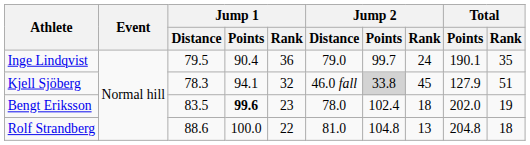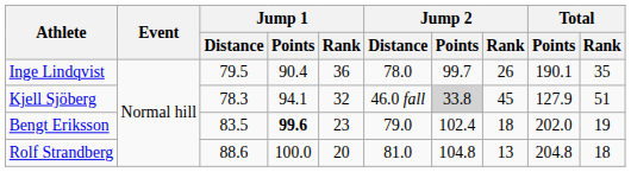 <table class="wikitable" style="font-size:90%">
 <tr>
 <th rowspan="2">Athlete</th>
 <th rowspan="2">Event</th>
 <th colspan="3">Jump 1</th>
 <th colspan="3">Jump 2</th>
 <th colspan="2">Total</th>
 </tr>
 <tr>
 <th>Distance</th>
 <th>Points</th>
 <th>Rank</th>
 <th>Distance</th>
 <th>Points</th>
 <th>Rank</th>
 <th>Points</th>
 <th>Rank</th>
 </tr>
 <tr>
 <td><a href='#'>Inge Lindqvist</a></td>
 <td rowspan="4">Normal hill</td>
 <td align="center">79.5</td>
 <td align="center">90.4</td>
 <td align="center">36</td>
-<td align="center">79.0</td>
+<td align="center">78.0</td>
 <td align="center">99.7</td>
-<td align="center">24</td>
+<td align="center">26</td>
 <td align="center">190.1</td>
 <td align="center">35</td>
 </tr>
 <tr>
 <td><a href='#'>Kjell Sjöberg</a></td>
 <td align="center">78.3</td>
 <td align="center">94.1</td>
 <td align="center">32</td>
 <td align="center">46.0 <em>fall</em></td>
 <td align="center" style="background: lightgrey;">33.8</td>
 <td align="center">45</td>
 <td align="center">127.9</td>
 <td align="center">51</td>
 </tr>
 <tr>
 <td><a href='#'>Bengt Eriksson</a></td>
 <td align="center">83.5</td>
 <td align="center"><strong>99.6</strong></td>
 <td align="center">23</td>
-<td align="center">78.0</td>
+<td align="center">79.0</td>
 <td align="center">102.4</td>
 <td align="center">18</td>
 <td align="center">202.0</td>
 <td align="center">19</td>
 </tr>
 <tr>
 <td><a href='#'>Rolf Strandberg</a></td>
 <td align="center">88.6</td>
 <td align="center">100.0</td>
-<td align="center">22</td>
+<td align="center">20</td>
 <td align="center">81.0</td>
 <td align="center">104.8</td>
 <td align="center">13</td>
 <td align="center">204.8</td>
 <td align="center">18</td>
 </tr>
 </table>
